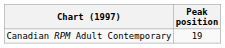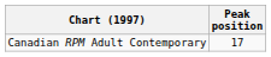 <table class="wikitable">
 <tr>
 <th>Chart (1997)</th>
 <th>Peak<br>position</th>
 </tr>
 <tr>
 <td>Canadian <em>RPM</em> Adult Contemporary</td>
-<td align="center">19</td>
+<td align="center">17</td>
 </tr>
 </table>
